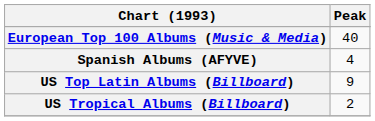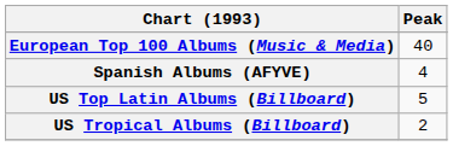 <table class="wikitable plainrowheaders">
 <tr>
 <th>Chart (1993)</th>
 <th>Peak</th>
 </tr>
 <tr>
 </tr>
 <tr>
 <th scope="row"><a href='#'>European Top 100 Albums</a> (<em><a href='#'>Music & Media</a></em>)</th>
 <td align="center">40</td>
 </tr>
 <tr>
 <th scope="row">Spanish Albums (AFYVE)</th>
 <td align="center">4</td>
 </tr>
 <tr>
 <th scope="row">US <a href='#'>Top Latin Albums</a> (<a href='#'><em>Billboard</em></a>)</th>
-<td align="center">9</td>
+<td align="center">5</td>
 </tr>
 <tr>
 <th scope="row">US <a href='#'>Tropical Albums</a> (<a href='#'><em>Billboard</em></a>)</th>
 <td align="center">2</td>
 </tr>
 <tr>
 </tr>
 </table>
